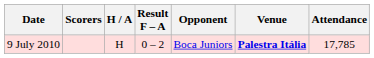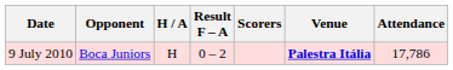 <table class="wikitable" style="text-align:center">
 <tr>
 <th>Date</th>
-<th>Scorers</th>
+<th>Opponent</th>
 <th>H / A</th>
 <th>Result<br>F – A</th>
-<th>Opponent</th>
+<th>Scorers</th>
 <th>Venue</th>
 <th>Attendance</th>
 </tr>
 <tr bgcolor="#ffdddd">
 <td>9 July 2010</td>
-<td></td>
+<td><a href='#'>Boca Juniors</a></td>
 <td>H</td>
 <td>0 – 2</td>
-<td><a href='#'>Boca Juniors</a></td>
+<td></td>
 <td><strong><a href='#'>Palestra Itália</a></strong></td>
-<td>17,785</td>
+<td>17,786</td>
 </tr>
 </table>
